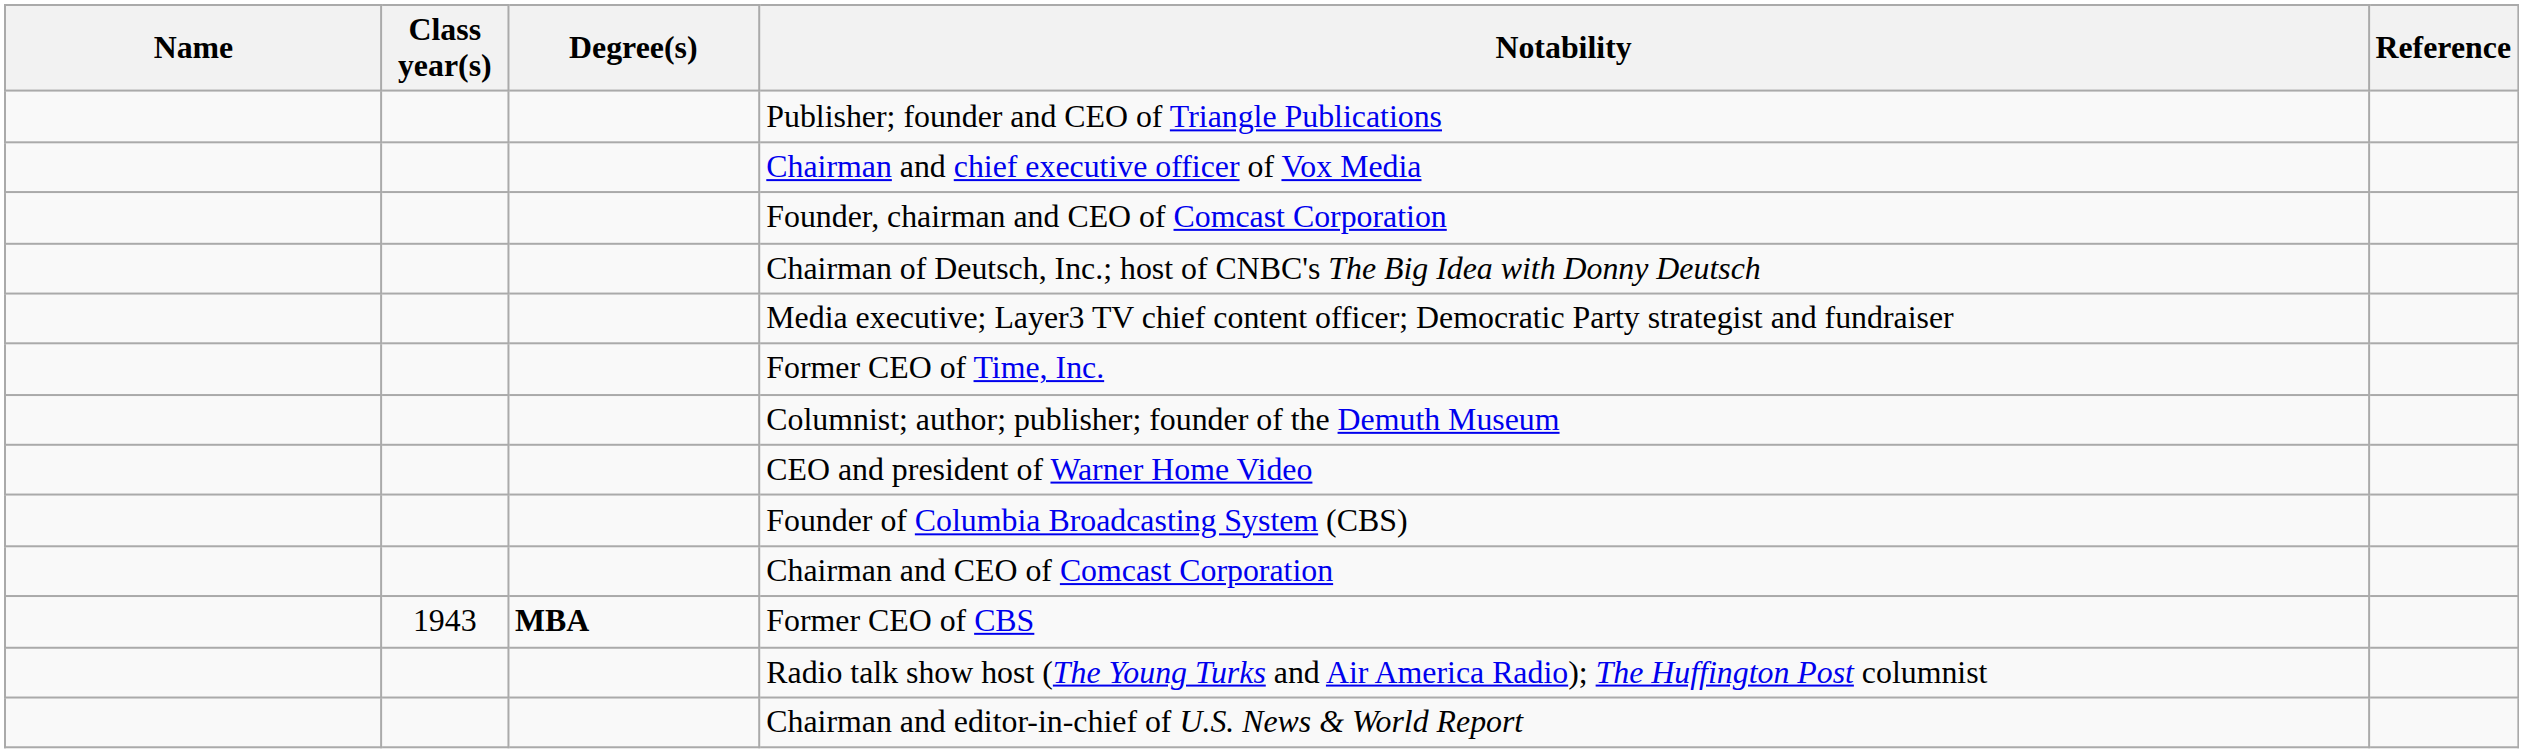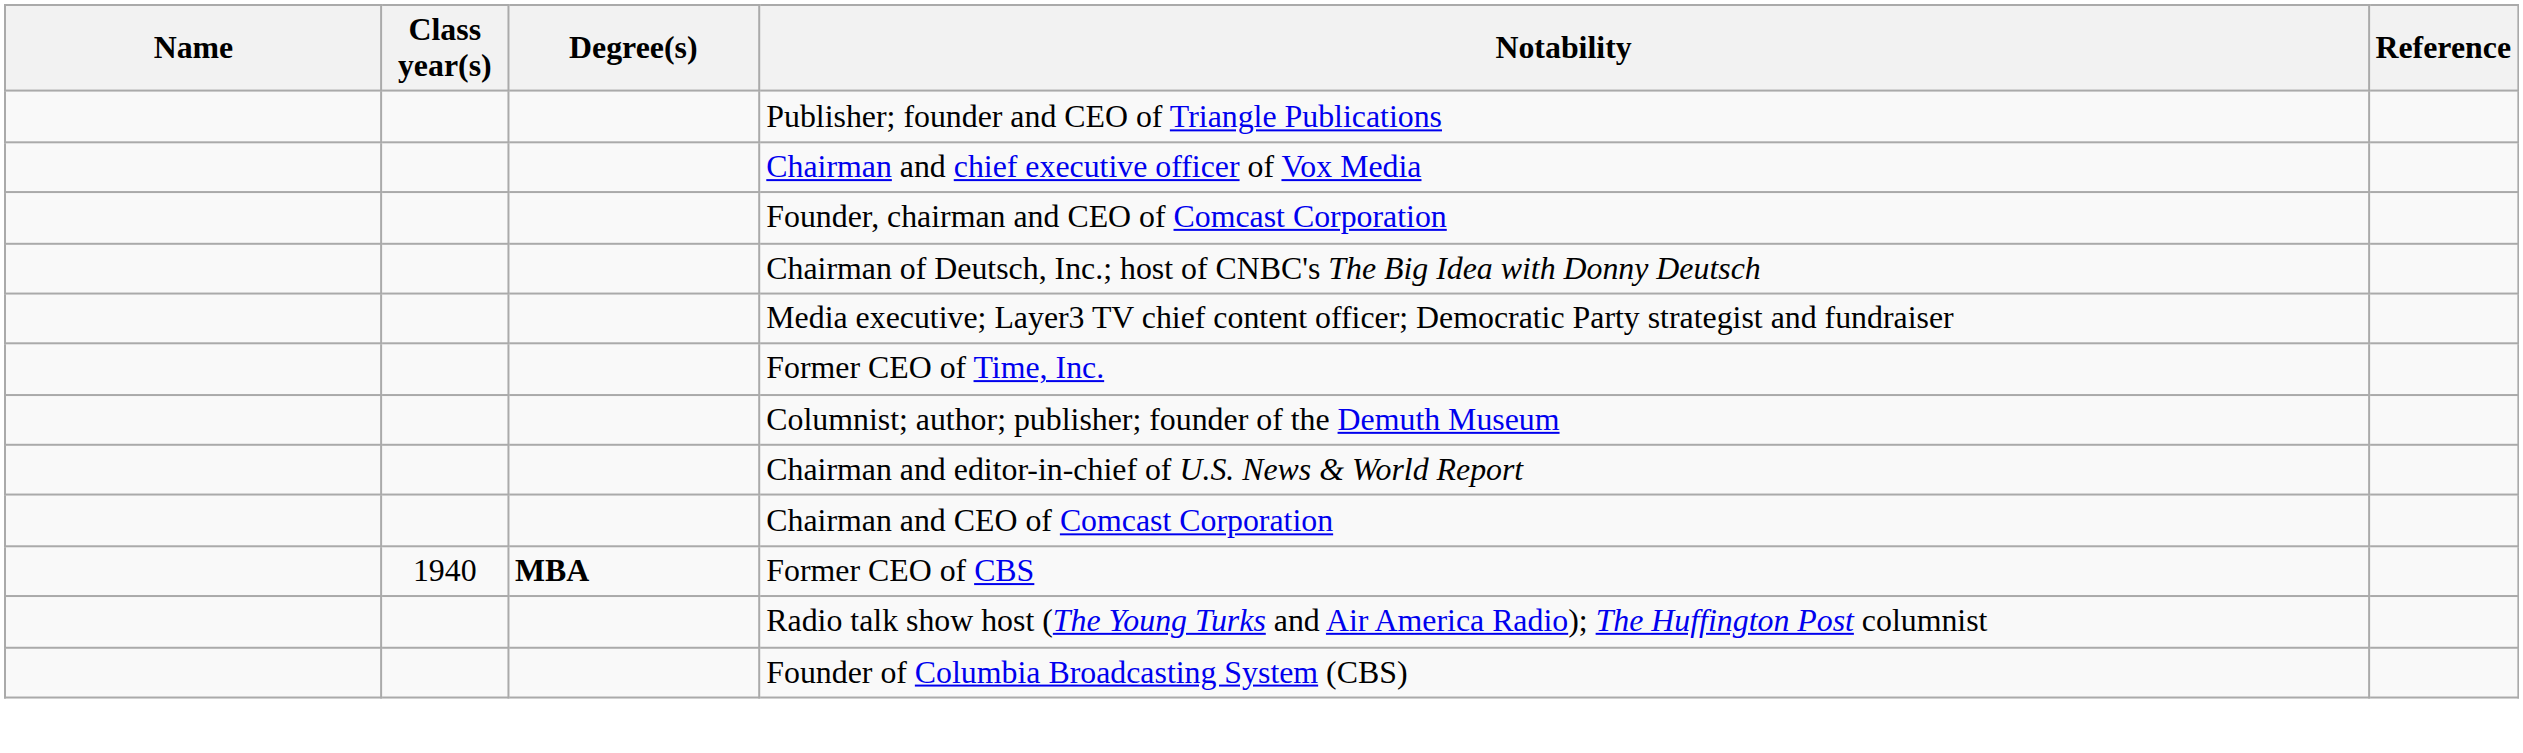 <table class="wikitable sortable" style="width:100%">
 <tr>
 <th style="width:15%;">Name</th>
 <th style="width:5%;">Class year(s)</th>
 <th style="width:10%;">Degree(s)</th>
 <th style="width:*;" class="unsortable">Notability</th>
 <th style="width:5%;" class="unsortable">Reference</th>
 </tr>
 <tr>
 <td></td>
 <td style="text-align:center;"></td>
 <td></td>
 <td>Publisher; founder and CEO of <a href='#'>Triangle Publications</a></td>
 <td style="text-align:center;"></td>
 </tr>
 <tr>
 <td></td>
 <td style="text-align:center;"></td>
 <td></td>
 <td><a href='#'>Chairman</a> and <a href='#'>chief executive officer</a> of <a href='#'>Vox Media</a></td>
 <td style="text-align:center;"></td>
 </tr>
 <tr>
 <td></td>
 <td style="text-align:center;"></td>
 <td></td>
 <td>Founder, chairman and CEO of <a href='#'>Comcast Corporation</a></td>
 <td style="text-align:center;"></td>
 </tr>
 <tr>
 <td></td>
 <td style="text-align:center;"></td>
 <td></td>
 <td>Chairman of Deutsch, Inc.; host of CNBC's <em>The Big Idea with Donny Deutsch</em></td>
 <td style="text-align:center;"></td>
 </tr>
 <tr>
 <td></td>
 <td style="text-align:center;"></td>
 <td></td>
 <td>Media executive; Layer3 TV chief content officer; Democratic Party strategist and fundraiser</td>
 <td style="text-align:center;"></td>
 </tr>
 <tr>
 <td></td>
 <td style="text-align:center;"></td>
 <td></td>
 <td>Former CEO of <a href='#'>Time, Inc.</a></td>
 <td style="text-align:center;"></td>
 </tr>
 <tr>
 <td></td>
 <td style="text-align:center;"></td>
 <td></td>
 <td>Columnist; author; publisher; founder of the <a href='#'>Demuth Museum</a></td>
 <td style="text-align:center;"></td>
 </tr>
 <tr>
 <td></td>
 <td style="text-align:center;"></td>
 <td></td>
-<td>CEO and president of <a href='#'>Warner Home Video</a></td>
-<td style="text-align:center;"></td>
-</tr>
-<tr>
-<td></td>
-<td style="text-align:center;"></td>
-<td></td>
-<td>Founder of <a href='#'>Columbia Broadcasting System</a> (CBS)</td>
+<td>Chairman and editor-in-chief of <em>U.S. News & World Report</em></td>
 <td style="text-align:center;"></td>
 </tr>
 <tr>
 <td></td>
 <td style="text-align:center;"></td>
 <td></td>
 <td>Chairman and CEO of <a href='#'>Comcast Corporation</a></td>
 <td style="text-align:center;"></td>
 </tr>
 <tr>
 <td></td>
-<td style="text-align:center;">1943</td>
+<td style="text-align:center;">1940</td>
 <td><strong>MBA</strong></td>
 <td>Former CEO of <a href='#'>CBS</a></td>
 <td style="text-align:center;"></td>
 </tr>
 <tr>
 <td></td>
 <td style="text-align:center;"></td>
 <td></td>
 <td>Radio talk show host (<em><a href='#'>The Young Turks</a></em> and <a href='#'>Air America Radio</a>); <em><a href='#'>The Huffington Post</a></em> columnist</td>
 <td style="text-align:center;"></td>
 </tr>
 <tr>
 <td></td>
 <td style="text-align:center;"></td>
 <td></td>
-<td>Chairman and editor-in-chief of <em>U.S. News & World Report</em></td>
+<td>Founder of <a href='#'>Columbia Broadcasting System</a> (CBS)</td>
 <td style="text-align:center;"></td>
 </tr>
 </table>
